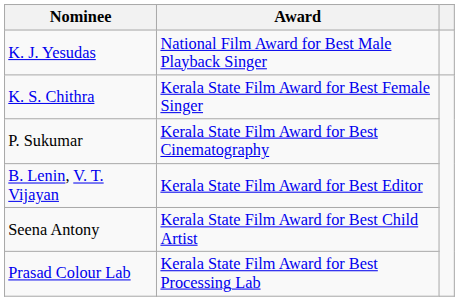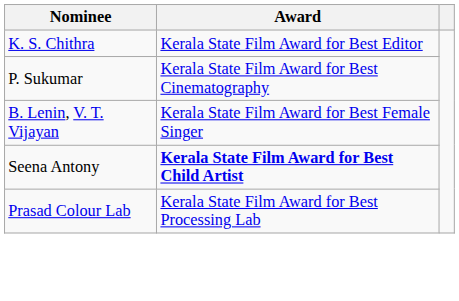 <table class="wikitable plainrowheaders" style="width:35%;">
 <tr>
 <th scope="col" style="width:10%;">Nominee</th>
 <th scope="col" style="width:20%;">Award</th>
 <th scope="col" style="width:1%;"></th>
 </tr>
 <tr>
-<td><a href='#'>K. J. Yesudas</a></td>
-<td><a href='#'>National Film Award for Best Male Playback Singer</a></td>
-<td style="text-align: center;"></td>
-</tr>
-<tr>
 <td><a href='#'>K. S. Chithra</a></td>
-<td><a href='#'>Kerala State Film Award for Best Female Singer</a></td>
+<td><a href='#'>Kerala State Film Award for Best Editor</a></td>
 <td rowspan="5" style="text-align: center;"></td>
 </tr>
 <tr>
 <td>P. Sukumar</td>
 <td><a href='#'>Kerala State Film Award for Best Cinematography</a></td>
 </tr>
 <tr>
 <td><a href='#'>B. Lenin</a>, <a href='#'>V. T. Vijayan</a></td>
-<td><a href='#'>Kerala State Film Award for Best Editor</a></td>
+<td><a href='#'>Kerala State Film Award for Best Female Singer</a></td>
 </tr>
 <tr>
 <td>Seena Antony</td>
-<td><a href='#'>Kerala State Film Award for Best Child Artist</a></td>
+<td><strong><a href='#'>Kerala State Film Award for Best Child Artist</a></strong></td>
 </tr>
 <tr>
 <td><a href='#'>Prasad Colour Lab</a></td>
 <td><a href='#'>Kerala State Film Award for Best Processing Lab</a></td>
 </tr>
 </table>
